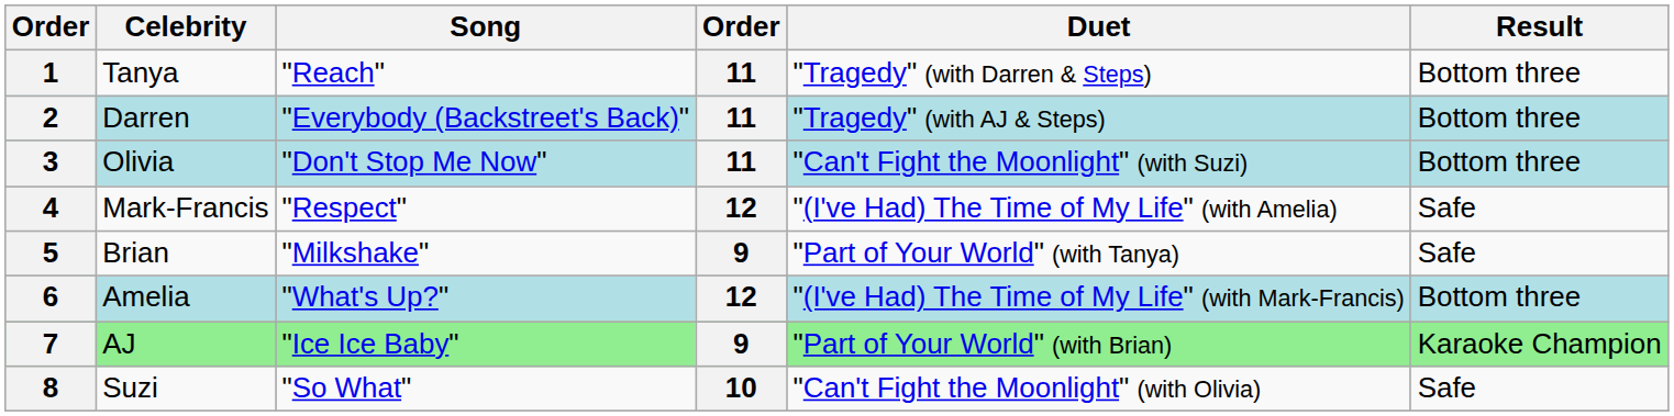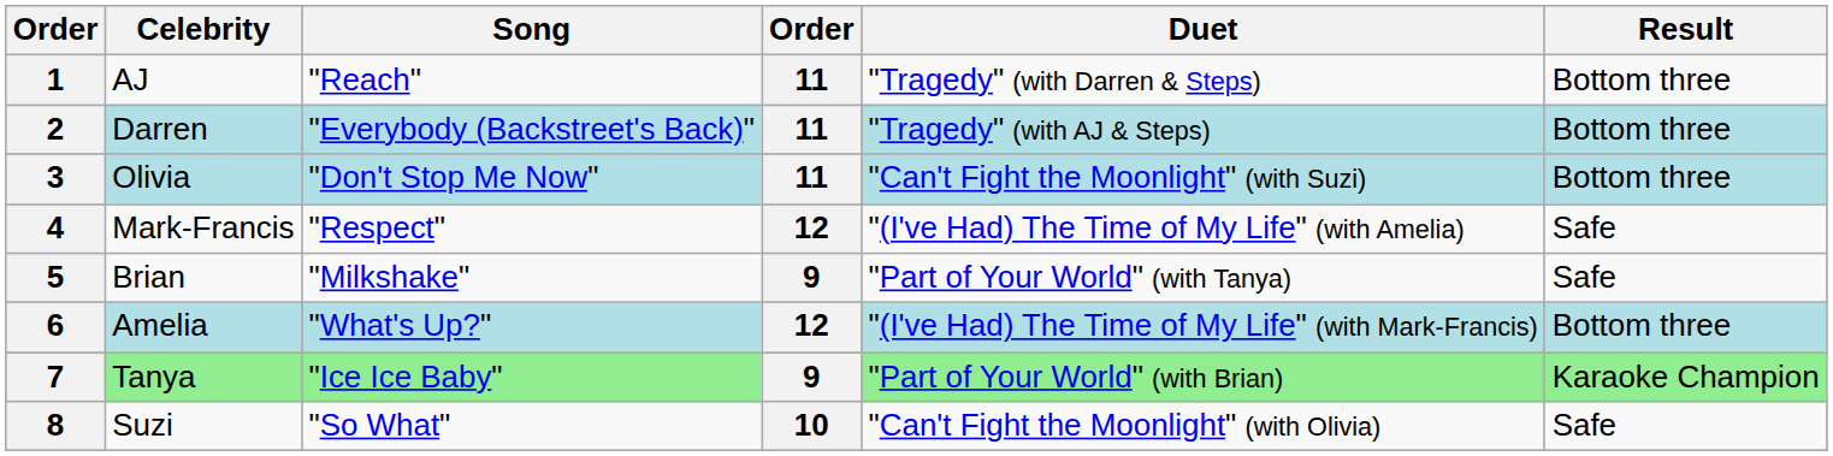 <table class="wikitable sortable collapsed">
 <tr style="text-align:Center; background:#cc;">
 <th>Order</th>
 <th>Celebrity</th>
 <th>Song</th>
 <th>Order</th>
 <th>Duet</th>
 <th>Result</th>
 </tr>
 <tr>
 <th>1</th>
-<td>Tanya</td>
+<td>AJ</td>
 <td>"<a href='#'>Reach</a>"</td>
 <th>11</th>
 <td>"<a href='#'>Tragedy</a>" <small>(with Darren & <a href='#'>Steps</a>)</small></td>
 <td>Bottom three</td>
 </tr>
 <tr style="background:#b0e0e6;">
 <th>2</th>
 <td>Darren</td>
 <td>"<a href='#'>Everybody (Backstreet's Back)</a>"</td>
 <th>11</th>
 <td>"<a href='#'>Tragedy</a>" <small>(with AJ & Steps)</small></td>
 <td>Bottom three</td>
 </tr>
 <tr style="background:#b0e0e6;">
 <th>3</th>
 <td>Olivia</td>
 <td>"<a href='#'>Don't Stop Me Now</a>"</td>
 <th>11</th>
 <td>"<a href='#'>Can't Fight the Moonlight</a>" <small>(with Suzi)</small></td>
 <td>Bottom three</td>
 </tr>
 <tr>
 <th>4</th>
 <td>Mark-Francis</td>
 <td>"<a href='#'>Respect</a>"</td>
 <th>12</th>
 <td>"<a href='#'>(I've Had) The Time of My Life</a>" <small>(with Amelia)</small></td>
 <td>Safe</td>
 </tr>
 <tr>
 <th>5</th>
 <td>Brian</td>
 <td>"<a href='#'>Milkshake</a>"</td>
 <th>9</th>
 <td>"<a href='#'>Part of Your World</a>" <small>(with Tanya)</small></td>
 <td>Safe</td>
 </tr>
 <tr style="background:#b0e0e6;">
 <th>6</th>
 <td>Amelia</td>
 <td>"<a href='#'>What's Up?</a>"</td>
 <th>12</th>
 <td>"<a href='#'>(I've Had) The Time of My Life</a>" <small>(with Mark-Francis)</small></td>
 <td>Bottom three</td>
 </tr>
 <tr style="background:lightgreen;">
 <th>7</th>
-<td>AJ</td>
+<td>Tanya</td>
 <td>"<a href='#'>Ice Ice Baby</a>"</td>
 <th>9</th>
 <td>"<a href='#'>Part of Your World</a>" <small>(with Brian)</small></td>
 <td>Karaoke Champion</td>
 </tr>
 <tr>
 <th>8</th>
 <td>Suzi</td>
 <td>"<a href='#'>So What</a>"</td>
 <th>10</th>
 <td>"<a href='#'>Can't Fight the Moonlight</a>" <small>(with Olivia)</small></td>
 <td>Safe</td>
 </tr>
 </table>
